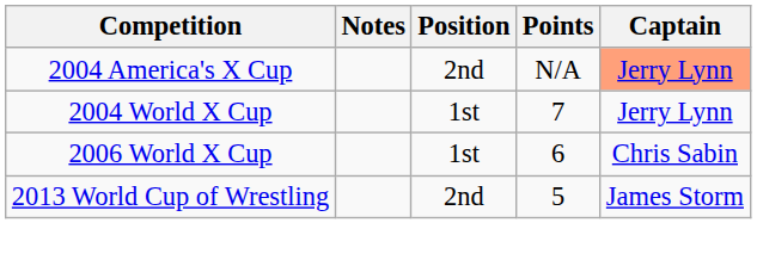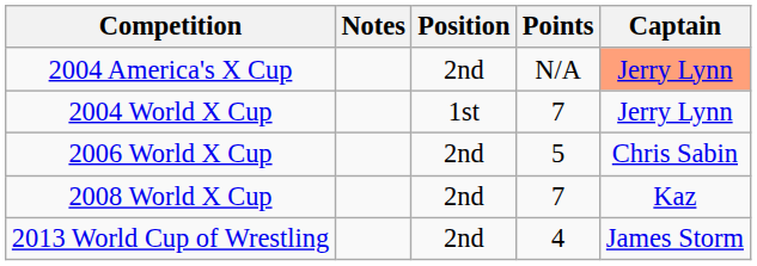 <table class="wikitable" style="text-align: center;">
 <tr>
 <th>Competition</th>
 <th>Notes</th>
 <th>Position</th>
 <th>Points</th>
 <th>Captain</th>
 </tr>
 <tr>
 <td><a href='#'>2004 America's X Cup</a></td>
 <td></td>
 <td>2nd</td>
 <td>N/A</td>
 <td style="background: lightsalmon;"><a href='#'>Jerry Lynn</a></td>
 </tr>
 <tr>
 <td><a href='#'>2004 World X Cup</a></td>
 <td></td>
 <td>1st</td>
 <td>7</td>
 <td><a href='#'>Jerry Lynn</a></td>
 </tr>
 <tr>
 <td><a href='#'>2006 World X Cup</a></td>
 <td></td>
-<td>1st</td>
-<td>6</td>
+<td>2nd</td>
+<td>5</td>
 <td><a href='#'>Chris Sabin</a></td>
+</tr>
+<tr>
+<td><a href='#'>2008 World X Cup</a></td>
+<td></td>
+<td>2nd</td>
+<td>7</td>
+<td><a href='#'>Kaz</a></td>
 </tr>
 <tr>
 <td><a href='#'>2013 World Cup of Wrestling</a></td>
 <td></td>
 <td>2nd</td>
-<td>5</td>
+<td>4</td>
 <td><a href='#'>James Storm</a></td>
 </tr>
 </table>
